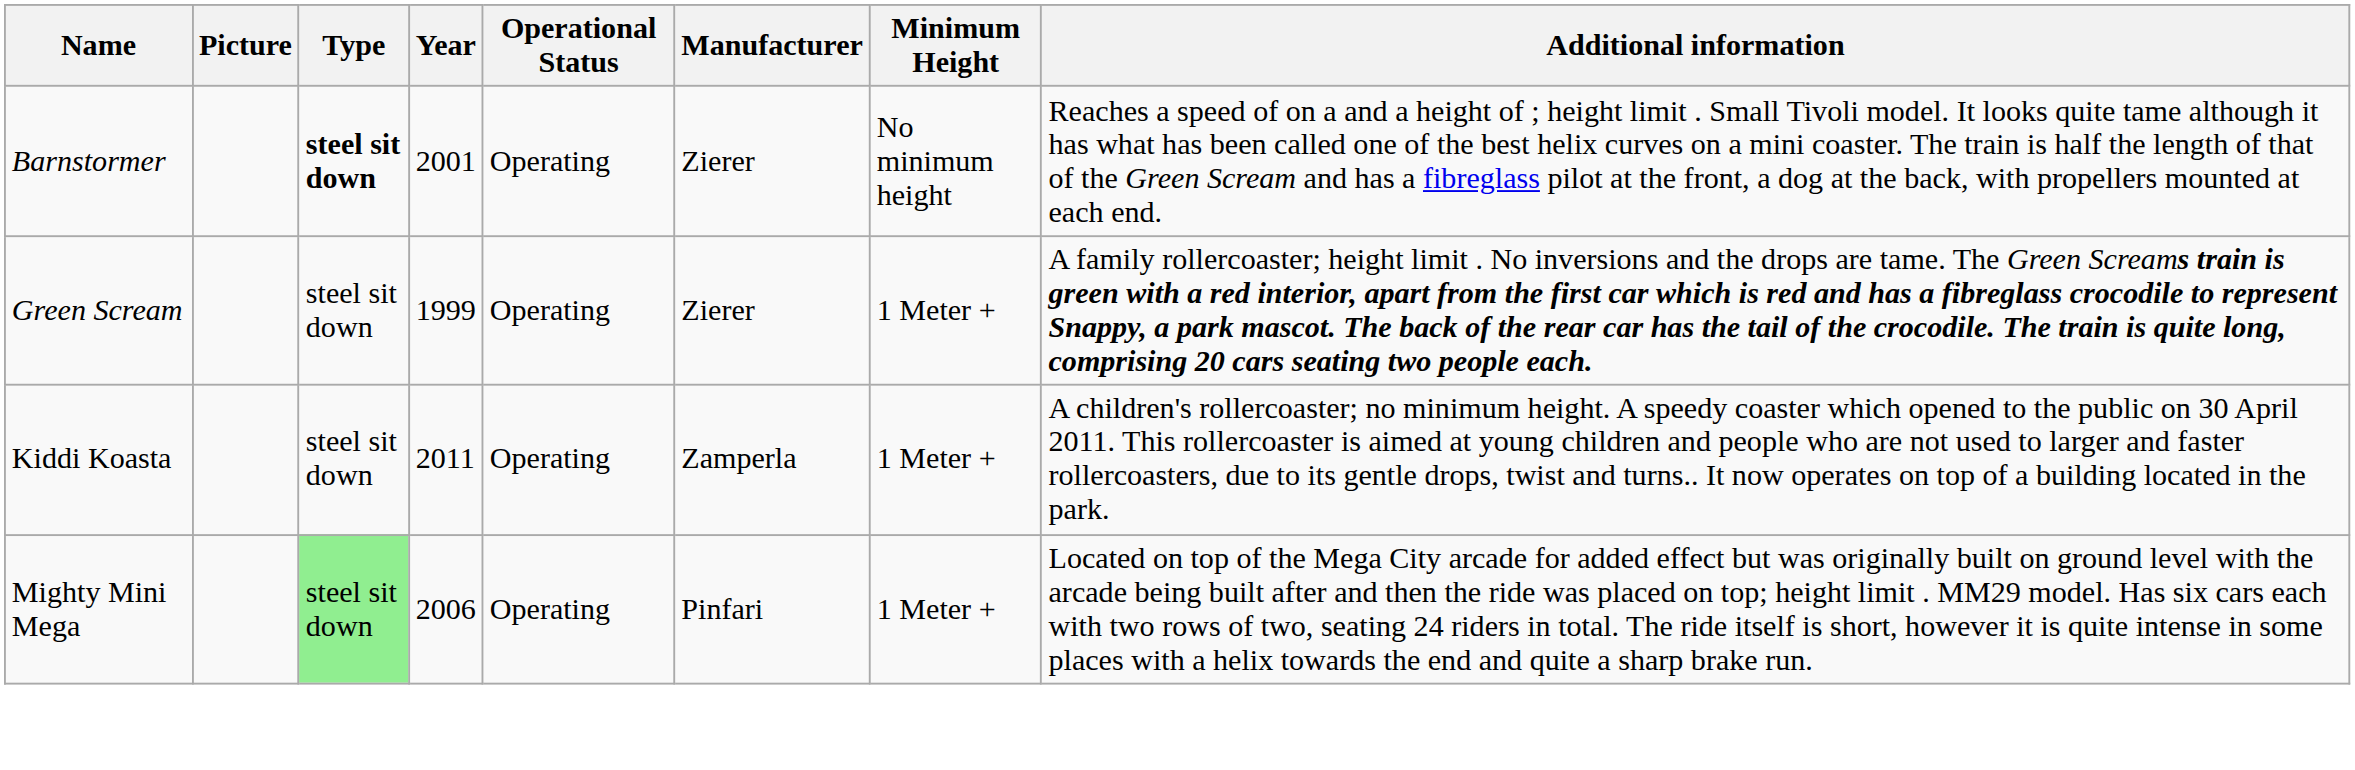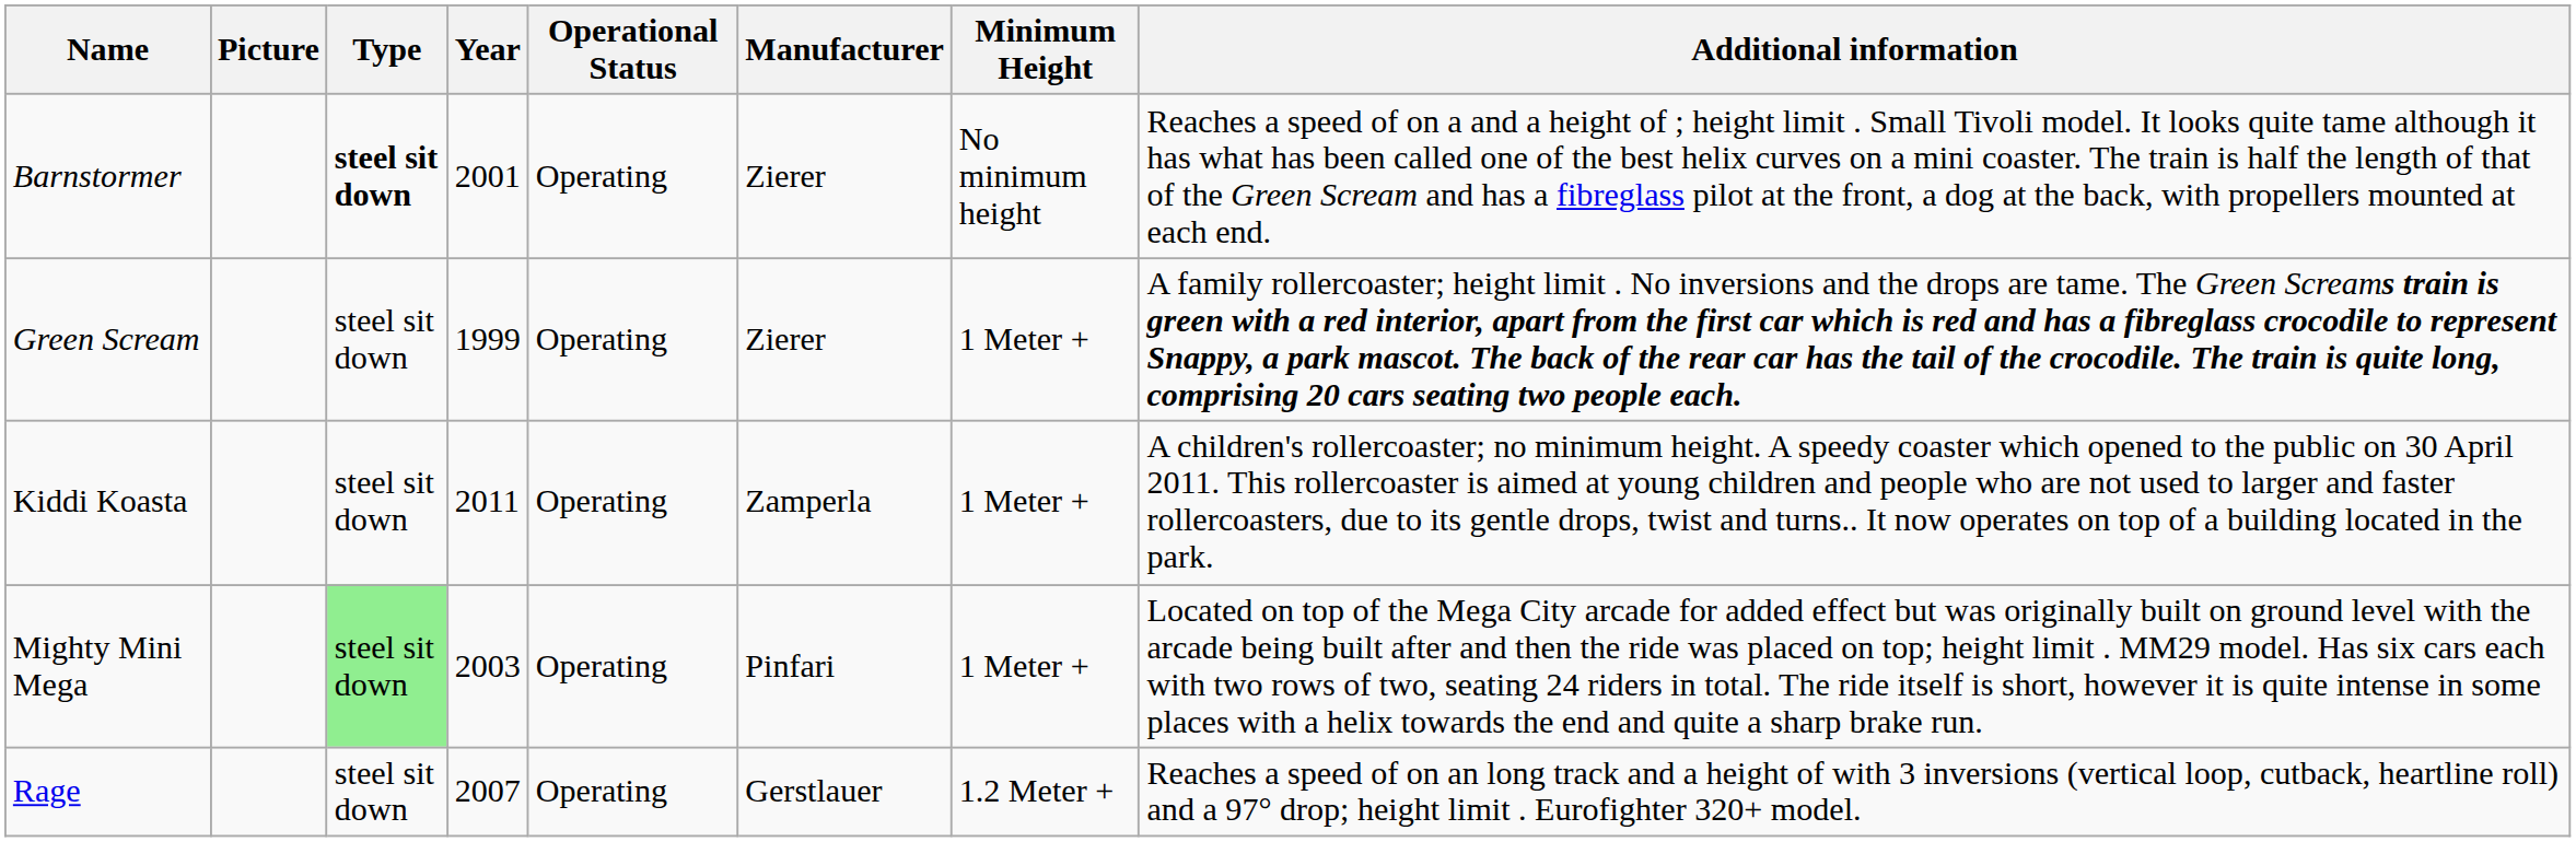 <table class="wikitable sortable">
 <tr>
 <th>Name</th>
 <th class="unsortable">Picture</th>
 <th>Type</th>
 <th>Year</th>
 <th class="unsortable">Operational Status</th>
 <th>Manufacturer</th>
 <th>Minimum Height</th>
 <th class="unsortable">Additional information</th>
 </tr>
 <tr>
 <td><em>Barnstormer</em></td>
 <td></td>
 <td><strong>steel sit down</strong></td>
 <td>2001</td>
 <td>Operating</td>
 <td>Zierer</td>
 <td>No minimum height</td>
 <td>Reaches a speed of  on a  and a height of ; height limit . Small Tivoli model. It looks quite tame although it has what has been called one of the best helix curves on a mini coaster. The train is half the length of that of the <em>Green Scream</em> and has a <a href='#'>fibreglass</a> pilot at the front, a dog at the back, with propellers mounted at each end.</td>
 </tr>
 <tr>
 <td><em>Green Scream</em></td>
 <td></td>
 <td>steel sit down</td>
 <td>1999</td>
 <td>Operating</td>
 <td>Zierer</td>
 <td>1 Meter +</td>
 <td>A family rollercoaster; height limit . No inversions and the drops are tame. The <em>Green Scream<strong>s train is green with a red interior, apart from the first car which is red and has a fibreglass crocodile to represent Snappy, a park mascot. The back of the rear car has the tail of the crocodile. The train is quite long, comprising 20 cars seating two people each.</td>
 </tr>
 <tr>
 <td></em>Kiddi Koasta<em></td>
 <td></td>
 <td>steel sit down</td>
 <td>2011</td>
 <td>Operating</td>
 <td>Zamperla</td>
 <td>1 Meter +</td>
 <td>A children's rollercoaster; no minimum height. A speedy coaster which opened to the public on 30 April 2011. This rollercoaster is aimed at young children and people who are not used to larger and faster rollercoasters, due to its gentle drops, twist and turns.. It now operates on top of a building located in the park.</td>
 </tr>
 <tr>
 <td></em>Mighty Mini Mega<em></td>
 <td></td>
 <td style="background: lightgreen;">steel sit down</td>
-<td>2006</td>
+<td>2003</td>
 <td>Operating</td>
 <td>Pinfari</td>
 <td>1 Meter +</td>
 <td>Located on top of the Mega City arcade for added effect but was originally built on ground level with the arcade being built after and then the ride was placed on top; height limit . MM29 model. Has six cars each with two rows of two, seating 24 riders in total. The ride itself is short, however it is quite intense in some places with a helix towards the end and quite a sharp brake run.</td>
 </tr>
+<tr>
+<td></em><a href='#'>Rage</a><em></td>
+<td></td>
+<td>steel sit down</td>
+<td>2007</td>
+<td>Operating</td>
+<td>Gerstlauer</td>
+<td>1.2 Meter +</td>
+<td>Reaches a speed of  on an  long track and a height of  with 3 inversions (vertical loop, cutback, heartline roll) and a 97° drop; height limit . Eurofighter 320+ model.</td>
+</tr>
 </table>
